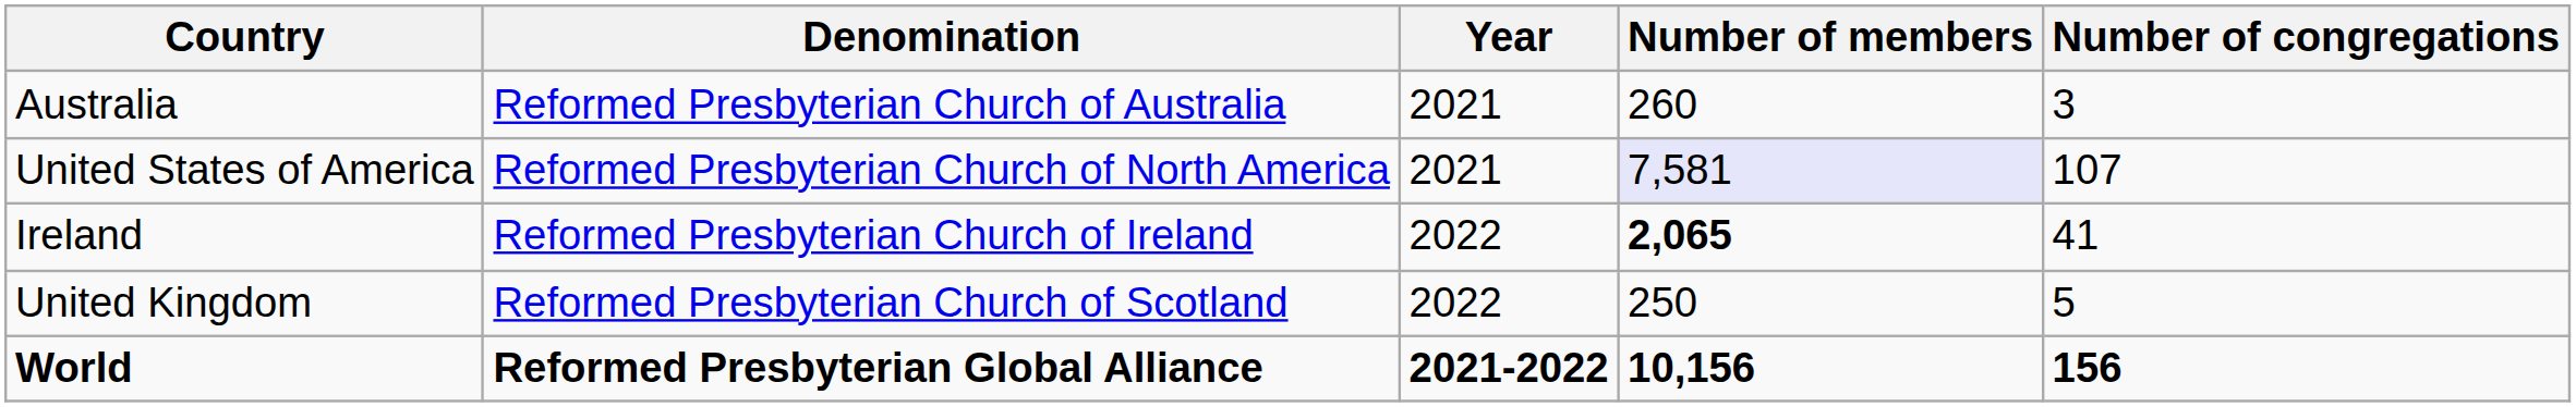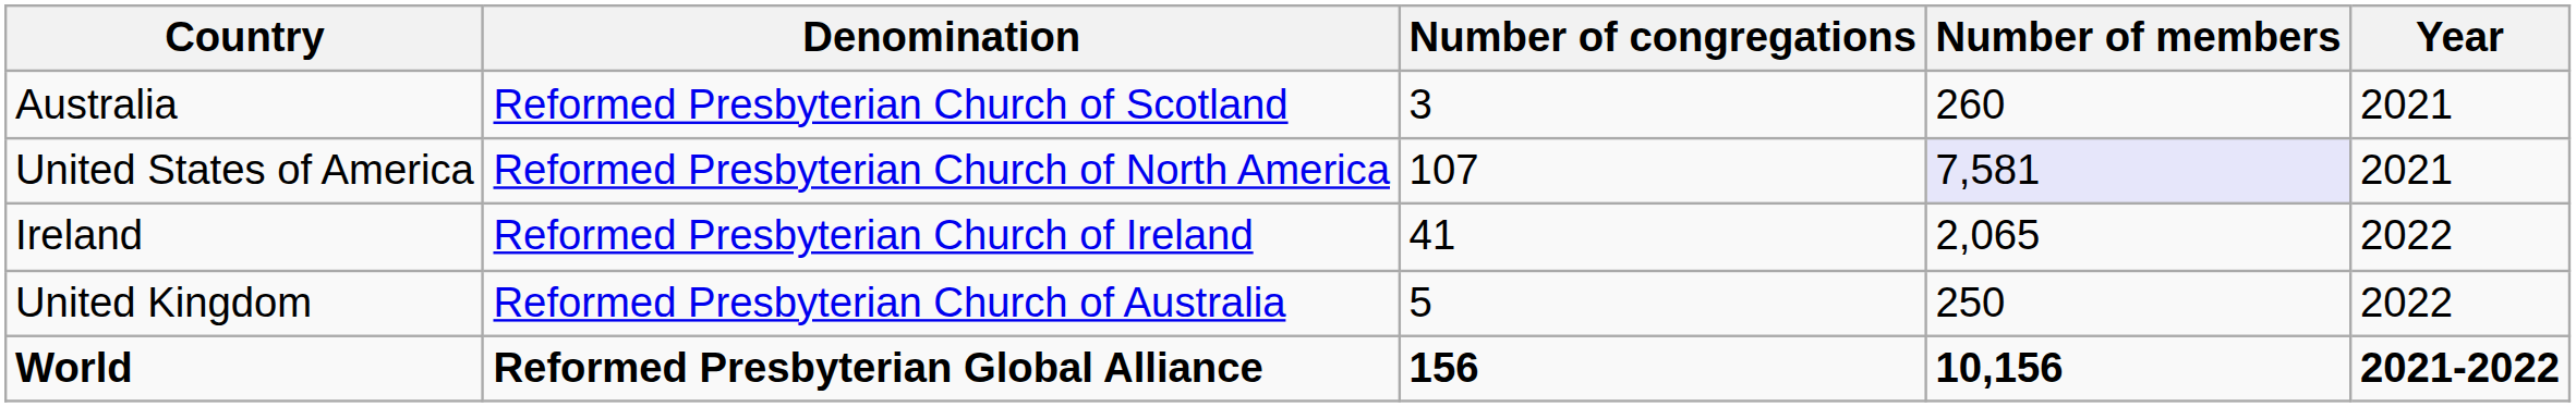 <table class="wikitable">
 <tr>
 <th><strong>Country</strong></th>
 <th><strong>Denomination</strong></th>
+<th><strong>Number of congregations</strong></th>
+<th><strong>Number of members</strong></th>
 <th><strong>Year</strong></th>
-<th><strong>Number of members</strong></th>
-<th><strong>Number of congregations</strong></th>
 </tr>
 <tr>
 <td>Australia</td>
-<td><a href='#'>Reformed Presbyterian Church of Australia</a></td>
+<td><a href='#'>Reformed Presbyterian Church of Scotland</a></td>
+<td>3</td>
+<td>260</td>
 <td>2021</td>
-<td>260</td>
-<td>3</td>
 </tr>
 <tr>
 <td>United States of America</td>
 <td><a href='#'>Reformed Presbyterian Church of North America</a></td>
+<td>107</td>
+<td style="background: lavender;">7,581</td>
 <td>2021</td>
-<td style="background: lavender;">7,581</td>
-<td>107</td>
 </tr>
 <tr>
 <td>Ireland</td>
 <td><a href='#'>Reformed Presbyterian Church of Ireland</a></td>
+<td>41</td>
+<td>2,065</td>
 <td>2022</td>
-<td><strong>2,065</strong></td>
-<td>41</td>
 </tr>
 <tr>
 <td>United Kingdom</td>
-<td><a href='#'>Reformed Presbyterian Church of Scotland</a></td>
+<td><a href='#'>Reformed Presbyterian Church of Australia</a></td>
+<td>5</td>
+<td>250</td>
 <td>2022</td>
-<td>250</td>
-<td>5</td>
 </tr>
 <tr>
 <td><strong>World</strong></td>
 <td><strong>Reformed Presbyterian Global Alliance</strong></td>
+<td><strong>156</strong></td>
+<td><strong>10,156</strong></td>
 <td><strong>2021-2022</strong></td>
-<td><strong>10,156</strong></td>
-<td><strong>156</strong></td>
 </tr>
 </table>
